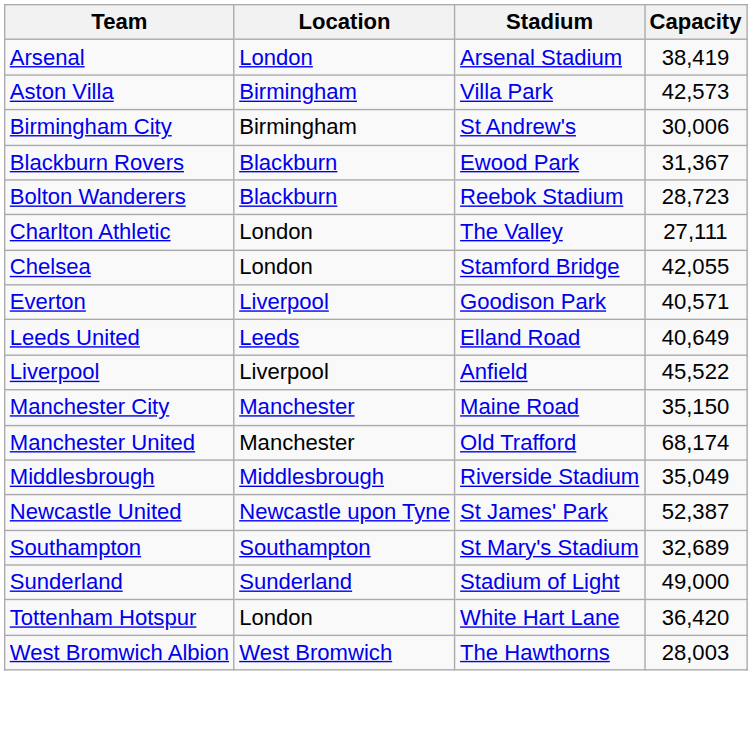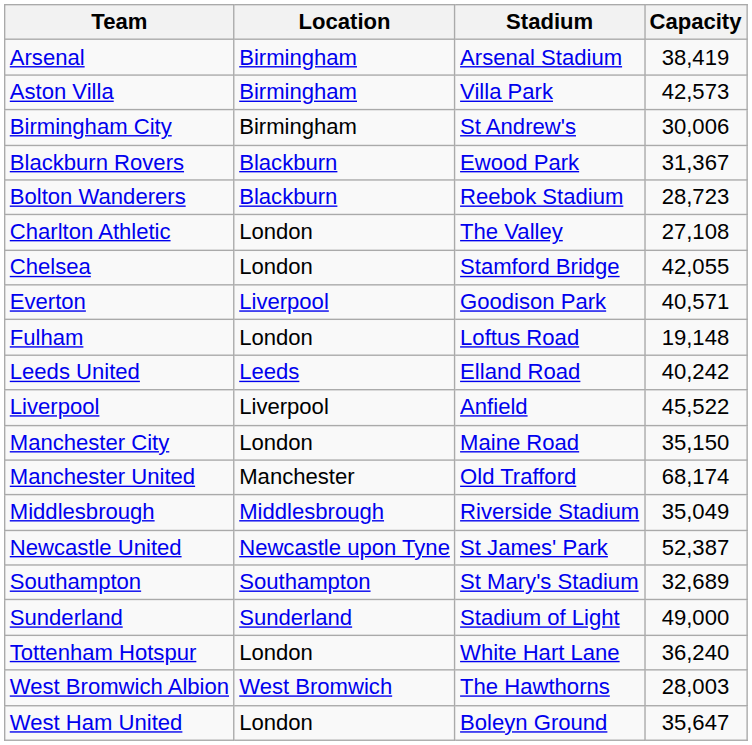 <table class="wikitable sortable">
 <tr>
 <th>Team</th>
 <th>Location</th>
 <th>Stadium</th>
 <th>Capacity</th>
 </tr>
 <tr>
 <td><a href='#'>Arsenal</a></td>
-<td><a href='#'>London</a> </td>
+<td><a href='#'>Birmingham</a> </td>
 <td><a href='#'>Arsenal Stadium</a></td>
 <td align="center">38,419</td>
 </tr>
 <tr>
 <td><a href='#'>Aston Villa</a></td>
 <td><a href='#'>Birmingham</a> </td>
 <td><a href='#'>Villa Park</a></td>
 <td align="center">42,573</td>
 </tr>
 <tr>
 <td><a href='#'>Birmingham City</a></td>
 <td>Birmingham </td>
 <td><a href='#'>St Andrew's</a></td>
 <td align="center">30,006</td>
 </tr>
 <tr>
 <td><a href='#'>Blackburn Rovers</a></td>
 <td><a href='#'>Blackburn</a></td>
 <td><a href='#'>Ewood Park</a></td>
 <td align="center">31,367</td>
 </tr>
 <tr>
 <td><a href='#'>Bolton Wanderers</a></td>
 <td><a href='#'>Blackburn</a></td>
 <td><a href='#'>Reebok Stadium</a></td>
 <td align="center">28,723</td>
 </tr>
 <tr>
 <td><a href='#'>Charlton Athletic</a></td>
 <td>London </td>
 <td><a href='#'>The Valley</a></td>
-<td align="center">27,111</td>
+<td align="center">27,108</td>
 </tr>
 <tr>
 <td><a href='#'>Chelsea</a></td>
 <td>London </td>
 <td><a href='#'>Stamford Bridge</a></td>
 <td align="center">42,055</td>
 </tr>
 <tr>
 <td><a href='#'>Everton</a></td>
 <td><a href='#'>Liverpool</a> </td>
 <td><a href='#'>Goodison Park</a></td>
 <td align="center">40,571</td>
 </tr>
 <tr>
+<td><a href='#'>Fulham</a></td>
+<td>London </td>
+<td><a href='#'>Loftus Road</a></td>
+<td align="center">19,148</td>
+</tr>
+<tr>
 <td><a href='#'>Leeds United</a></td>
 <td><a href='#'>Leeds</a></td>
 <td><a href='#'>Elland Road</a></td>
-<td align="center">40,649</td>
+<td align="center">40,242</td>
 </tr>
 <tr>
 <td><a href='#'>Liverpool</a></td>
 <td>Liverpool </td>
 <td><a href='#'>Anfield</a></td>
 <td align="center">45,522</td>
 </tr>
 <tr>
 <td><a href='#'>Manchester City</a></td>
-<td><a href='#'>Manchester</a> </td>
+<td>London </td>
 <td><a href='#'>Maine Road</a></td>
 <td align="center">35,150</td>
 </tr>
 <tr>
 <td><a href='#'>Manchester United</a></td>
 <td>Manchester </td>
 <td><a href='#'>Old Trafford</a></td>
 <td align="center">68,174</td>
 </tr>
 <tr>
 <td><a href='#'>Middlesbrough</a></td>
 <td><a href='#'>Middlesbrough</a></td>
 <td><a href='#'>Riverside Stadium</a></td>
 <td align="center">35,049</td>
 </tr>
 <tr>
 <td><a href='#'>Newcastle United</a></td>
 <td><a href='#'>Newcastle upon Tyne</a></td>
 <td><a href='#'>St James' Park</a></td>
 <td align="center">52,387</td>
 </tr>
 <tr>
 <td><a href='#'>Southampton</a></td>
 <td><a href='#'>Southampton</a></td>
 <td><a href='#'>St Mary's Stadium</a></td>
 <td align="center">32,689</td>
 </tr>
 <tr>
 <td><a href='#'>Sunderland</a></td>
 <td><a href='#'>Sunderland</a></td>
 <td><a href='#'>Stadium of Light</a></td>
 <td align="center">49,000</td>
 </tr>
 <tr>
 <td><a href='#'>Tottenham Hotspur</a></td>
 <td>London </td>
 <td><a href='#'>White Hart Lane</a></td>
-<td align="center">36,420</td>
+<td align="center">36,240</td>
 </tr>
 <tr>
 <td><a href='#'>West Bromwich Albion</a></td>
 <td><a href='#'>West Bromwich</a></td>
 <td><a href='#'>The Hawthorns</a></td>
 <td align="center">28,003</td>
 </tr>
+<tr>
+<td><a href='#'>West Ham United</a></td>
+<td>London </td>
+<td><a href='#'>Boleyn Ground</a></td>
+<td align="center">35,647</td>
+</tr>
 </table>
